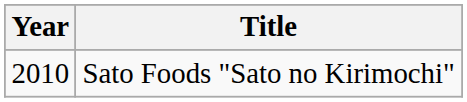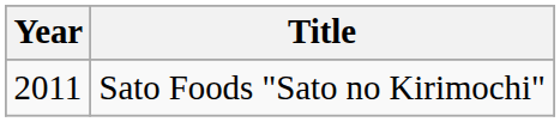 <table class="wikitable">
 <tr>
 <th>Year</th>
 <th>Title</th>
 </tr>
 <tr>
-<td>2010</td>
+<td>2011</td>
 <td>Sato Foods "Sato no Kirimochi"</td>
 </tr>
 </table>
